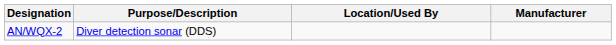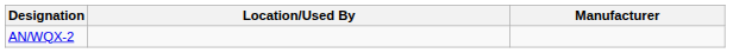 <table class="wikitable sortable">
 <tr>
 <th scope="col">Designation</th>
-<th scope="col" style="width: 500px;">Purpose/Description</th>
 <th scope="col" style="width: 500px;">Location/Used By</th>
 <th scope="col" style="width: 250px;">Manufacturer</th>
 </tr>
 <tr>
 <td><a href='#'>AN/WQX-2</a></td>
-<td><a href='#'>Diver detection sonar</a> (DDS)</td>
 <td></td>
 <td></td>
 </tr>
 </table>
